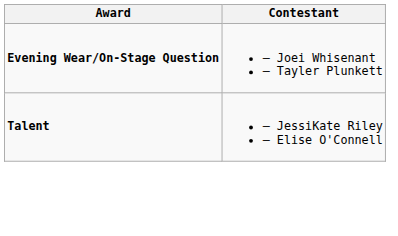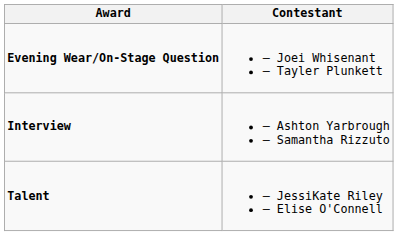 <table class="wikitable sortable" style="font-size: 95%;">
 <tr>
 <th>Award</th>
 <th>Contestant</th>
 </tr>
 <tr>
 <td><strong>Evening Wear/On-Stage Question</strong></td>
 <td><br><ul><li> – Joei Whisenant</li><li> – Tayler Plunkett</li></ul></td>
 </tr>
 <tr>
+<td><strong>Interview</strong></td>
+<td><br><ul><li> – Ashton Yarbrough</li><li> – Samantha Rizzuto</li></ul></td>
+</tr>
+<tr>
 <td><strong>Talent</strong></td>
 <td><br><ul><li> – JessiKate Riley</li><li> – Elise O'Connell</li></ul></td>
 </tr>
 </table>
